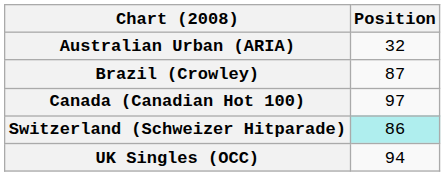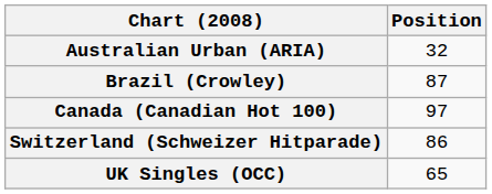 <table class="wikitable sortable plainrowheaders">
 <tr>
 <th>Chart (2008)</th>
 <th>Position</th>
 </tr>
 <tr>
 <th scope="row">Australian Urban (ARIA)</th>
 <td style="text-align:center;">32</td>
 </tr>
 <tr>
 <th scope="row">Brazil (Crowley)</th>
 <td style="text-align:center;">87</td>
 </tr>
 <tr>
 <th scope="row">Canada (Canadian Hot 100)</th>
 <td style="text-align:center;">97</td>
 </tr>
 <tr>
 <th scope="row">Switzerland (Schweizer Hitparade)</th>
-<td style="background: paleturquoise; text-align:center;">86</td>
+<td style="text-align:center;">86</td>
 </tr>
 <tr>
 <th scope="row">UK Singles (OCC)</th>
-<td style="text-align:center;">94</td>
+<td style="text-align:center;">65</td>
 </tr>
 </table>
